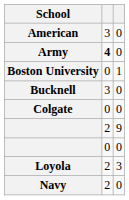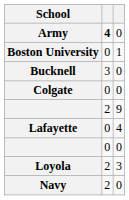 <table class="wikitable sortable" style="text-align: center;">
 <tr>
 <th>School</th>
 <th></th>
 <th></th>
-</tr>
-<tr>
-<th style=>American</th>
-<td>3</td>
-<td>0</td>
 </tr>
 <tr>
 <th style=>Army</th>
 <td><strong>4</strong></td>
 <td>0</td>
 </tr>
 <tr>
 <th style=>Boston University</th>
 <td>0</td>
 <td>1</td>
 </tr>
 <tr>
 <th style=>Bucknell</th>
 <td>3</td>
 <td>0</td>
 </tr>
 <tr>
 <th style=>Colgate</th>
 <td>0</td>
 <td>0</td>
 </tr>
 <tr>
 <th style=></th>
 <td>2</td>
 <td>9</td>
 </tr>
 <tr>
+<th style=>Lafayette</th>
+<td>0</td>
+<td>4</td>
+</tr>
+<tr>
 <th style=></th>
 <td>0</td>
 <td>0</td>
 </tr>
 <tr>
 <th style=>Loyola</th>
 <td>2</td>
 <td>3</td>
 </tr>
 <tr>
 <th style=>Navy</th>
 <td>2</td>
 <td>0</td>
 </tr>
 </table>
